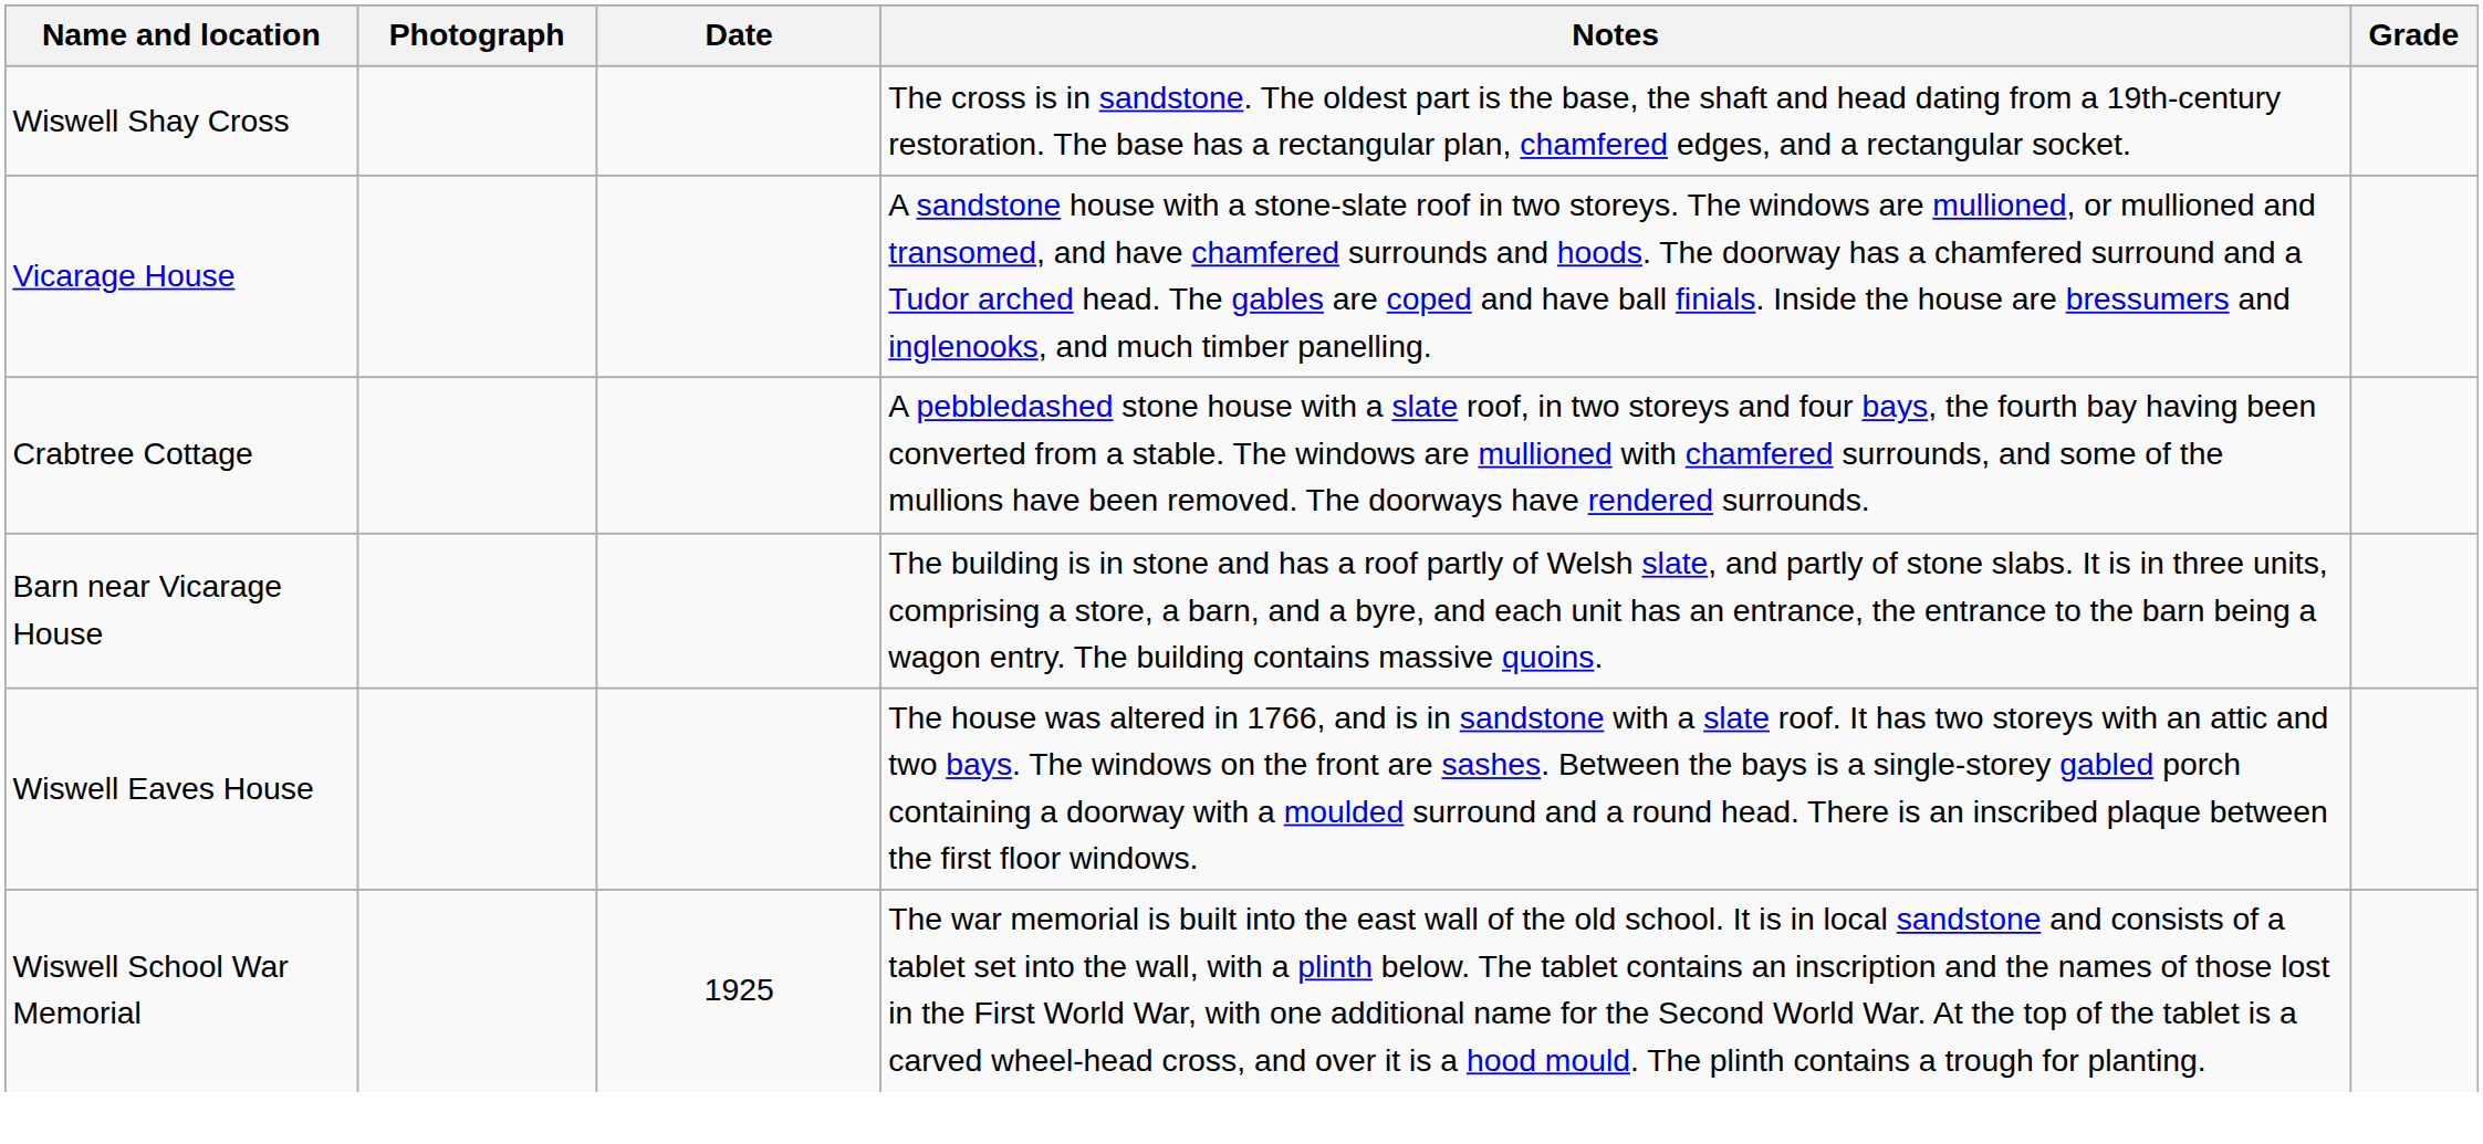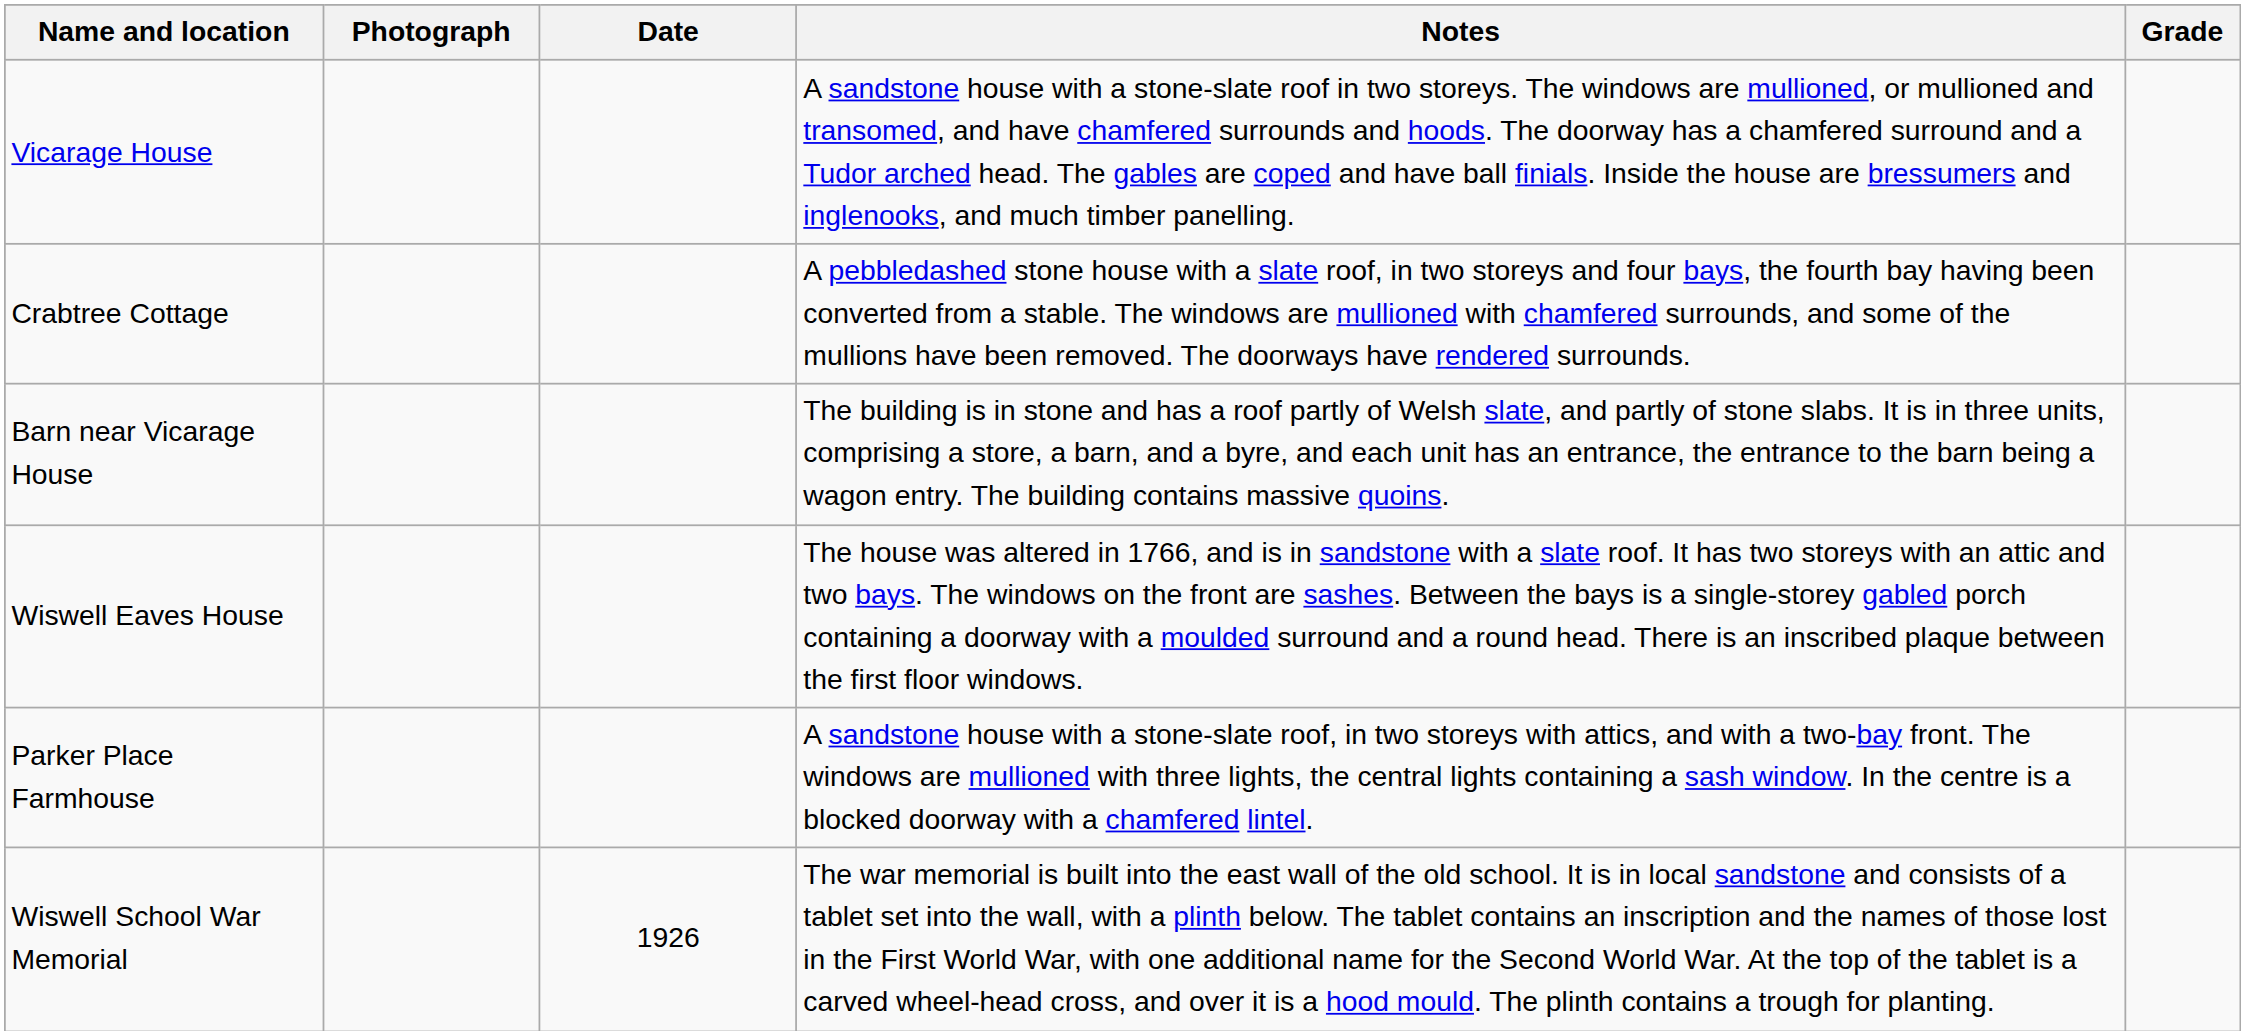 <table class="wikitable sortable plainrowheaders" style="width:100%;border:0px;text-align:left;line-height:150%;">
 <tr>
 <th scope="col"  style="width:150px">Name and location</th>
 <th scope="col"  style="width:100px" class="unsortable">Photograph</th>
 <th scope="col"  style="width:120px">Date</th>
 <th scope="col"  style="width:650px" class="unsortable">Notes</th>
 <th scope="col"  style="width:50px">Grade</th>
-</tr>
-<tr>
-<td>Wiswell Shay Cross<br><small></small></td>
-<td></td>
-<td align="center"></td>
-<td>The cross is in <a href='#'>sandstone</a>.  The oldest part is the base, the shaft and head dating from a 19th-century restoration.  The base has a rectangular plan, <a href='#'>chamfered</a> edges, and a rectangular socket.</td>
-<td align="center" ></td>
 </tr>
 <tr>
 <td><a href='#'>Vicarage House</a><br><small></small></td>
 <td></td>
 <td align="center"></td>
 <td>A <a href='#'>sandstone</a> house with a stone-slate roof in two storeys.  The windows are <a href='#'>mullioned</a>, or mullioned and <a href='#'>transomed</a>, and have <a href='#'>chamfered</a> surrounds and <a href='#'>hoods</a>.  The doorway has a chamfered surround and a <a href='#'>Tudor arched</a> head.  The <a href='#'>gables</a> are <a href='#'>coped</a> and have ball <a href='#'>finials</a>.  Inside the house are <a href='#'>bressumers</a> and <a href='#'>inglenooks</a>, and much timber panelling.</td>
 <td align="center" ></td>
 </tr>
 <tr>
 <td>Crabtree Cottage<br><small></small></td>
 <td></td>
 <td align="center"></td>
 <td>A <a href='#'>pebbledashed</a> stone house with a <a href='#'>slate</a> roof, in two storeys and four <a href='#'>bays</a>, the fourth bay having been converted from a stable.  The windows are <a href='#'>mullioned</a> with <a href='#'>chamfered</a> surrounds, and some of the mullions have been removed.  The doorways have <a href='#'>rendered</a> surrounds.</td>
 <td align="center" ></td>
 </tr>
 <tr>
 <td>Barn near Vicarage House<br><small></small></td>
 <td></td>
 <td align="center"></td>
 <td>The building is in stone and has a roof partly of Welsh <a href='#'>slate</a>, and partly of stone slabs.  It is in three units, comprising a store, a barn, and a byre, and each unit has an entrance, the entrance to the barn being a wagon entry.  The building contains massive <a href='#'>quoins</a>.</td>
 <td align="center" ></td>
 </tr>
 <tr>
 <td>Wiswell Eaves House<br><small></small></td>
 <td></td>
 <td align="center"></td>
 <td>The house was altered in 1766, and is in <a href='#'>sandstone</a> with a <a href='#'>slate</a> roof.  It has two storeys with an attic and two <a href='#'>bays</a>.  The windows on the front are <a href='#'>sashes</a>.  Between the bays is a single-storey <a href='#'>gabled</a> porch containing a doorway with a <a href='#'>moulded</a> surround and a round head.  There is an inscribed plaque between the first floor windows.</td>
 <td align="center" ></td>
 </tr>
 <tr>
+<td>Parker Place Farmhouse<br><small></small></td>
+<td></td>
+<td align="center"></td>
+<td>A <a href='#'>sandstone</a> house with a stone-slate roof, in two storeys with attics, and with a two-<a href='#'>bay</a> front.  The windows are <a href='#'>mullioned</a> with three lights, the central lights containing a <a href='#'>sash window</a>.  In the centre is a blocked doorway with a <a href='#'>chamfered</a> <a href='#'>lintel</a>.</td>
+<td align="center" ></td>
+</tr>
+<tr>
 <td>Wiswell School War Memorial<br><small></small></td>
 <td></td>
-<td align="center">1925</td>
+<td align="center">1926</td>
 <td>The war memorial is built into the east wall of the old school.  It is in local <a href='#'>sandstone</a> and consists of a tablet set into the wall, with a <a href='#'>plinth</a> below.  The tablet contains an inscription and the names of those lost in the First World War, with one additional name for the Second World War.  At the top of the tablet is a carved wheel-head cross, and over it is a <a href='#'>hood mould</a>.  The plinth contains a trough for planting.</td>
 <td align="center" ></td>
 </tr>
 <tr>
 </tr>
 </table>
